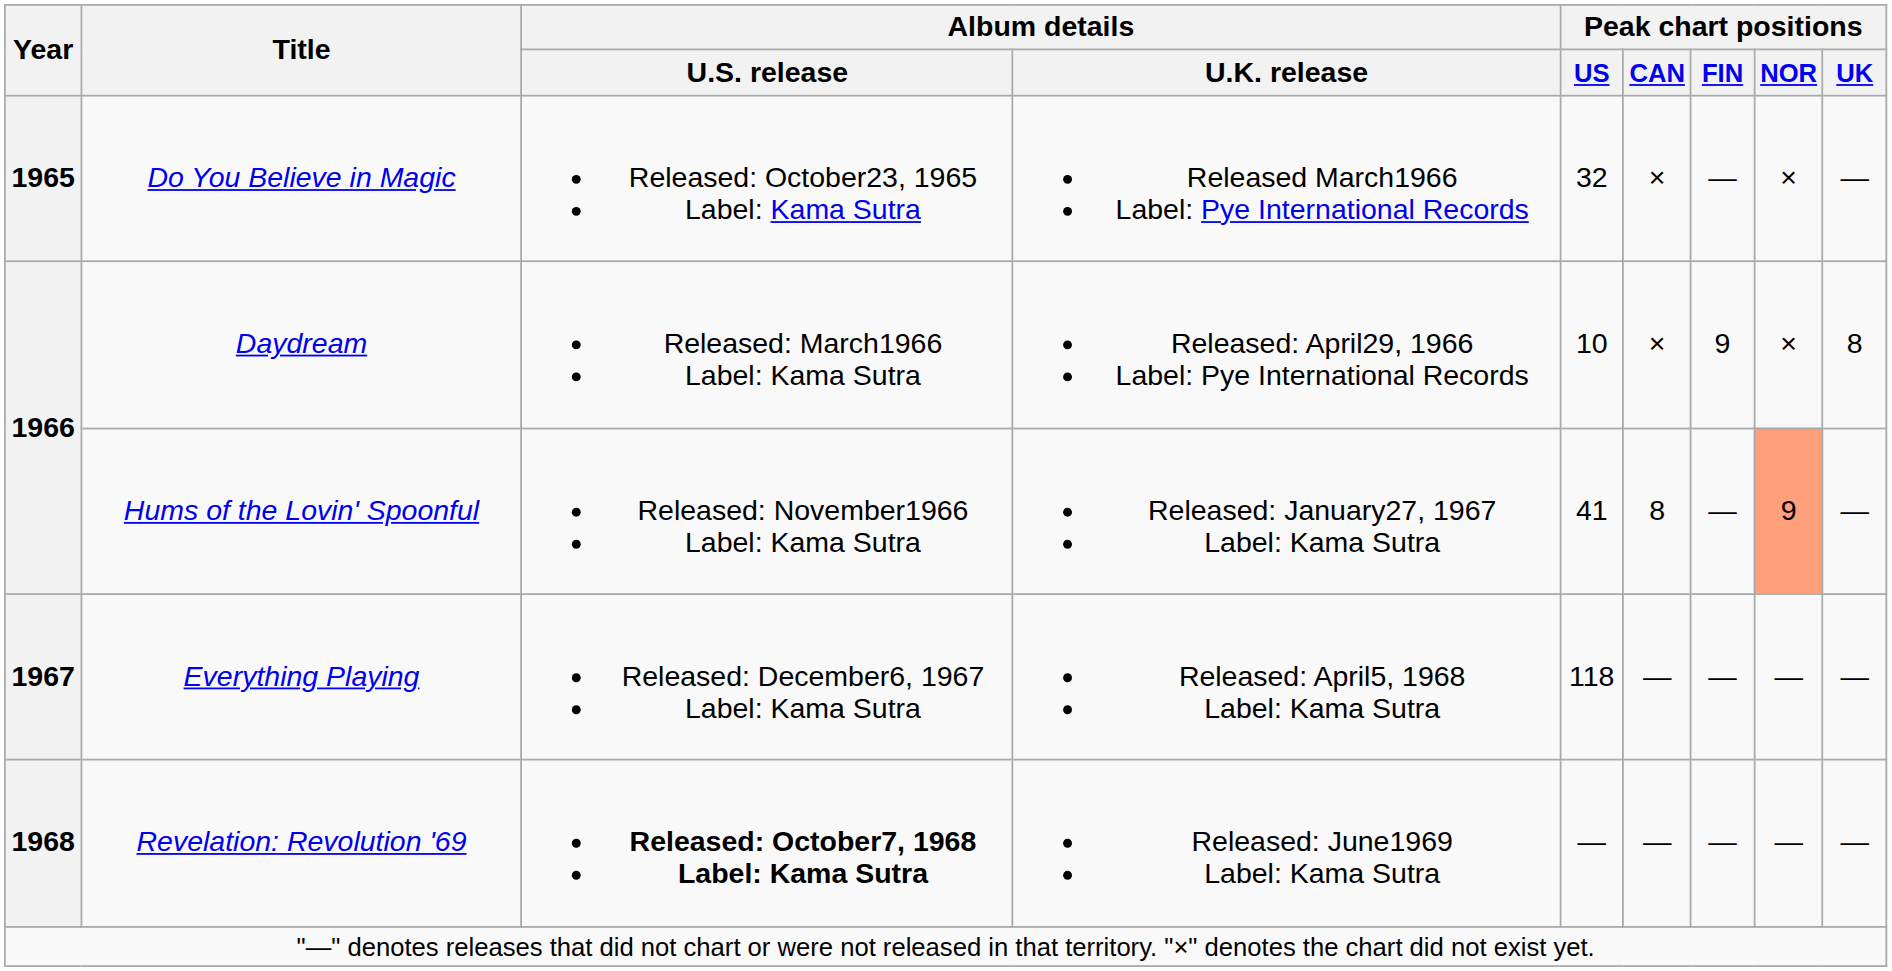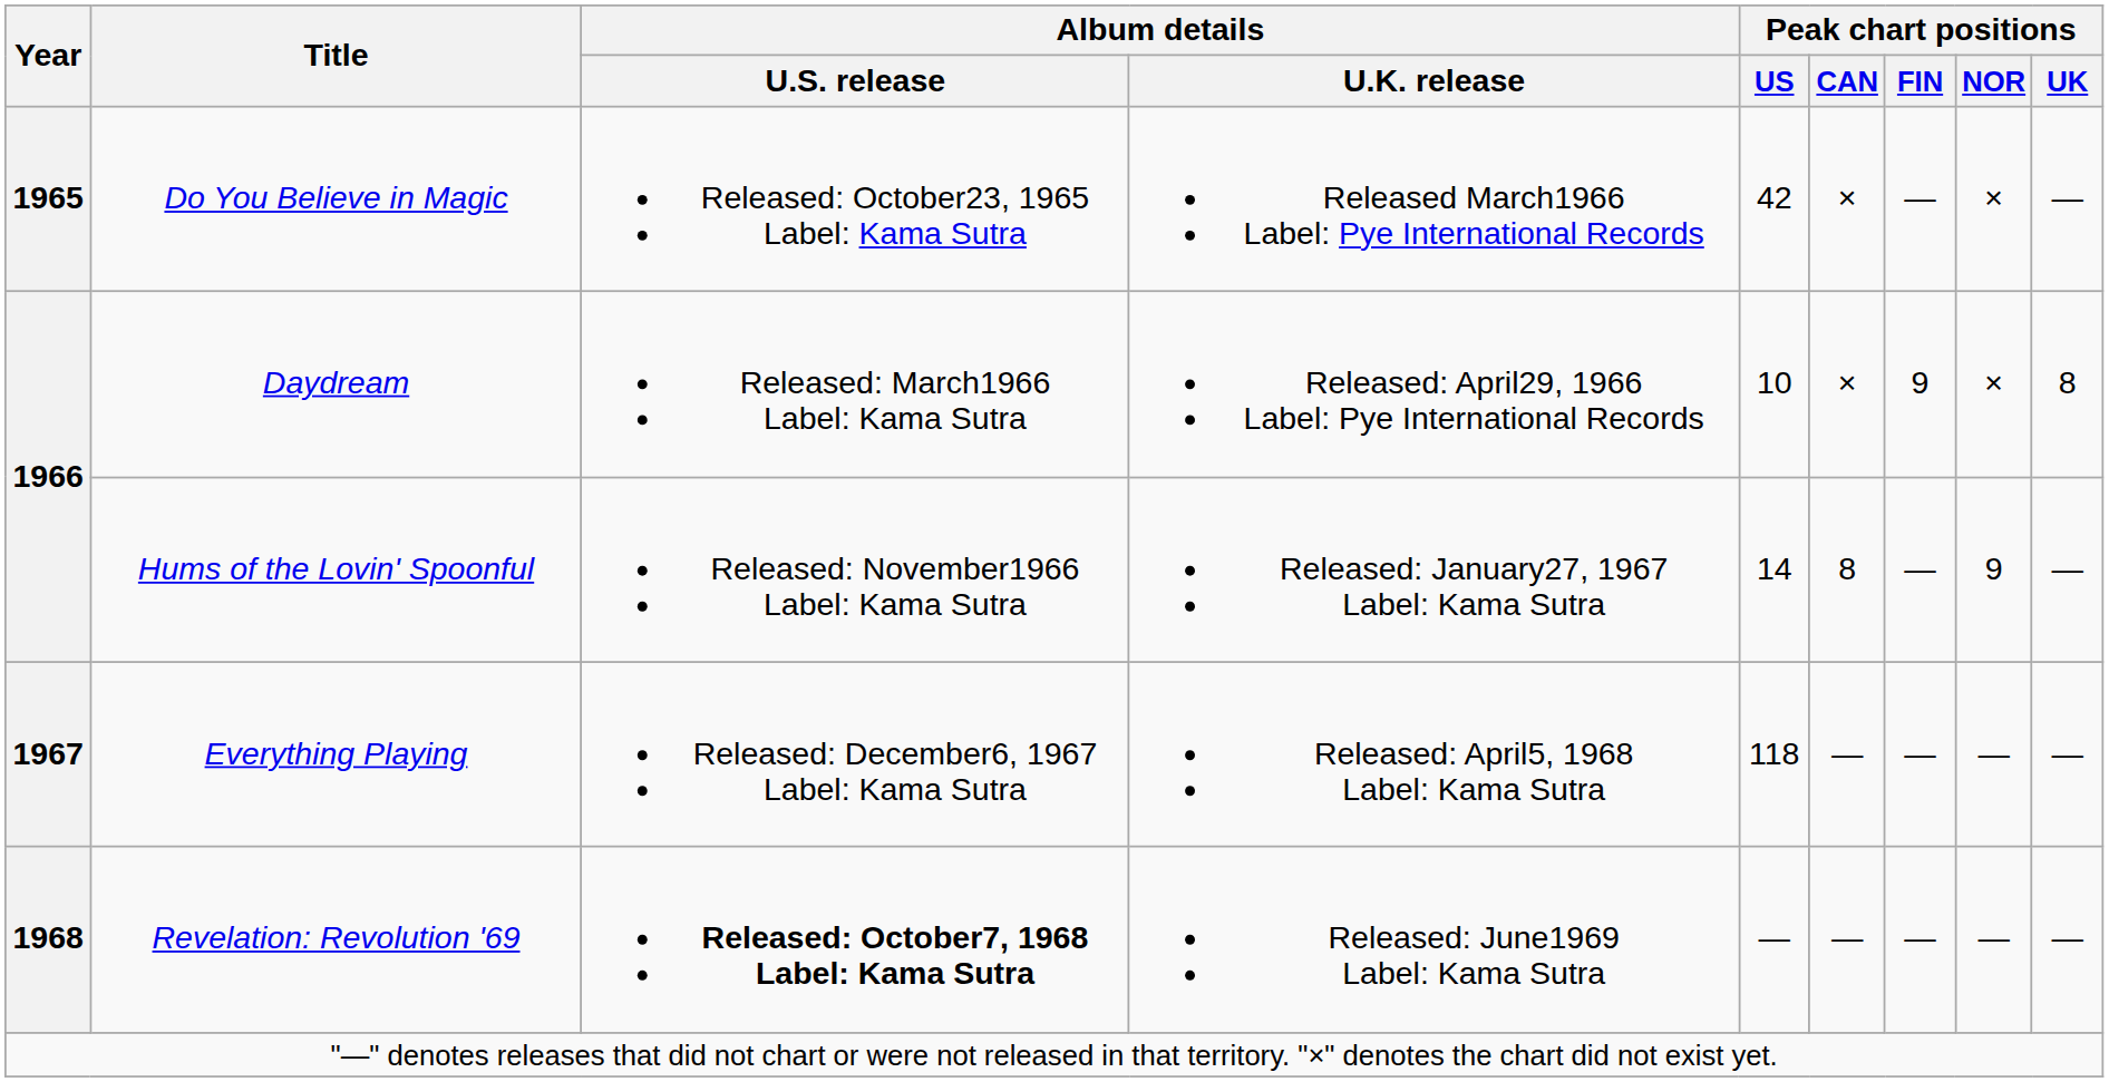 <table class="wikitable plainrowheaders" style="text-align:center;">
 <tr>
 <th rowspan="2" scope="col">Year</th>
 <th rowspan="2" scope="col" style="width:15em;">Title</th>
 <th colspan="2" scope="colgroup" style="width:36em;">Album details</th>
 <th colspan="5" scope="colgroup" align="center">Peak chart positions</th>
 </tr>
 <tr>
 <th scope="col">U.S. release</th>
 <th scope="col">U.K. release</th>
 <th scope="col" style="width:2em;font-size:90%;" align="center"><a href='#'>US</a><br></th>
 <th scope="col" style="width:2em;font-size:90%;"><a href='#'>CAN</a><br></th>
 <th scope="col" style="width:2em;font-size:90%;"><a href='#'>FIN</a><br></th>
 <th scope="col" style="width:2em;font-size:90%;"><a href='#'>NOR</a><br></th>
 <th scope="col" style="width:2em;font-size:90%;"><a href='#'>UK</a><br></th>
 </tr>
 <tr>
 <th scope="row">1965</th>
 <td><em><a href='#'>Do You Believe in Magic</a></em></td>
 <td><br><ul><li>Released: October23, 1965</li><li>Label: <a href='#'>Kama Sutra</a> </li></ul></td>
 <td><br><ul><li>Released March1966</li><li>Label: <a href='#'>Pye International Records</a> </li></ul></td>
-<td>32</td>
+<td>42</td>
 <td>×</td>
 <td>—</td>
 <td>×</td>
 <td>—</td>
 </tr>
 <tr>
 <th scope="rowgroup" rowspan="2">1966</th>
 <td><em><a href='#'>Daydream</a></em></td>
 <td><br><ul><li>Released: March1966</li><li>Label: Kama Sutra </li></ul></td>
 <td><br><ul><li>Released: April29, 1966</li><li>Label: Pye International Records </li></ul></td>
 <td>10</td>
 <td>×</td>
 <td>9</td>
 <td>×</td>
 <td>8</td>
 </tr>
 <tr>
 <td><em><a href='#'>Hums of the Lovin' Spoonful</a></em></td>
 <td><br><ul><li>Released: November1966</li><li>Label: Kama Sutra </li></ul></td>
 <td><br><ul><li>Released: January27, 1967</li><li>Label: Kama Sutra </li></ul></td>
-<td>41</td>
+<td>14</td>
 <td>8</td>
 <td>—</td>
-<td style="background: lightsalmon;">9</td>
+<td>9</td>
 <td>—</td>
 </tr>
 <tr>
 <th scope="row">1967</th>
 <td><em><a href='#'>Everything Playing</a></em></td>
 <td><br><ul><li>Released: December6, 1967</li><li>Label: Kama Sutra </li></ul></td>
 <td><br><ul><li>Released: April5, 1968</li><li>Label: Kama Sutra </li></ul></td>
 <td>118</td>
 <td>—</td>
 <td>—</td>
 <td>—</td>
 <td>—</td>
 </tr>
 <tr>
 <th scope="row">1968</th>
 <td><em><a href='#'>Revelation: Revolution '69</a></em></td>
 <td><strong><br><ul><li>Released: October7, 1968</li><li>Label: Kama Sutra </li></ul></strong></td>
 <td><br><ul><li>Released: June1969</li><li>Label: Kama Sutra </li></ul></td>
 <td>—</td>
 <td>—</td>
 <td>—</td>
 <td>—</td>
 <td>—</td>
 </tr>
 <tr>
 <td colspan="9" style="font-size:90%">"—" denotes releases that did not chart or were not released in that territory. "×" denotes the chart did not exist yet.</td>
 </tr>
 </table>
